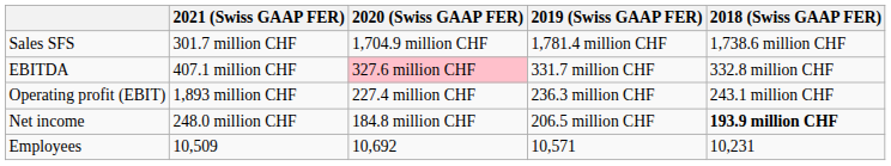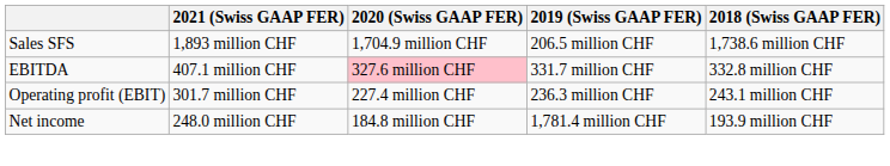 <table class="wikitable">
 <tr>
 <th></th>
 <th><strong>2021 (Swiss GAAP FER)</strong></th>
 <th><strong>2020 (Swiss GAAP FER)</strong></th>
 <th><strong>2019 (Swiss GAAP FER)</strong></th>
 <th><strong>2018 (Swiss GAAP FER)</strong></th>
 </tr>
 <tr>
 <td>Sales SFS</td>
-<td>301.7 million CHF</td>
+<td>1,893 million CHF</td>
 <td>1,704.9 million CHF</td>
-<td>1,781.4 million CHF</td>
+<td>206.5 million CHF</td>
 <td>1,738.6 million CHF</td>
 </tr>
 <tr>
 <td>EBITDA</td>
 <td>407.1 million CHF</td>
 <td style="background: pink;">327.6 million CHF</td>
 <td>331.7 million CHF</td>
 <td>332.8 million  CHF</td>
 </tr>
 <tr>
 <td>Operating profit (EBIT)</td>
-<td>1,893 million CHF</td>
+<td>301.7 million CHF</td>
 <td>227.4 million CHF</td>
 <td>236.3 million CHF</td>
 <td>243.1 million  CHF</td>
 </tr>
 <tr>
 <td>Net income</td>
 <td>248.0 million CHF</td>
 <td>184.8 million CHF</td>
-<td>206.5 million CHF</td>
-<td><strong>193.9 million  CHF</strong></td>
-</tr>
-<tr>
-<td>Employees</td>
-<td>10,509</td>
-<td>10,692</td>
-<td>10,571</td>
-<td>10,231</td>
+<td>1,781.4 million CHF</td>
+<td>193.9 million  CHF</td>
 </tr>
 </table>
